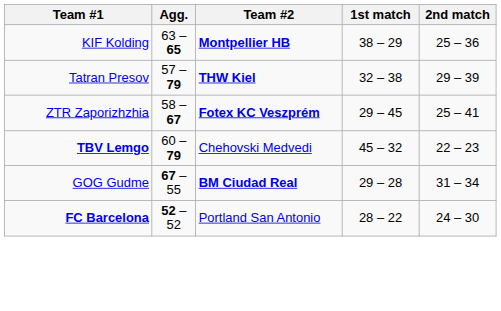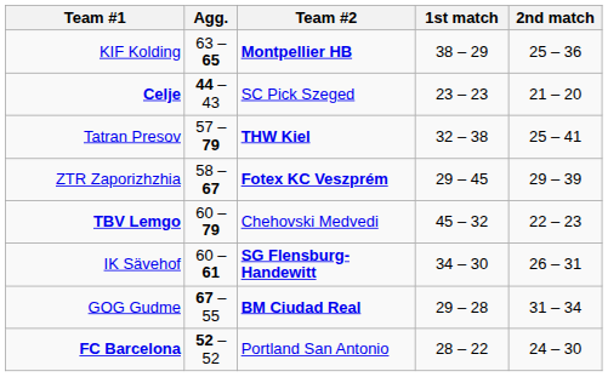 <table class=wikitable style="text-align:center">
 <tr>
 <th width=200>Team #1</th>
 <th width=50>Agg.</th>
 <th width=200>Team #2</th>
 <th width=100>1st match</th>
 <th width=100>2nd match</th>
 </tr>
 <tr>
 <td align=right><a href='#'>KIF Kolding</a> </td>
 <td>63 – <strong>65</strong></td>
 <td align=left> <strong><a href='#'>Montpellier HB</a></strong></td>
 <td>38 – 29</td>
 <td>25 – 36</td>
 </tr>
 <tr>
+<td align=right><strong><a href='#'>Celje</a></strong> </td>
+<td><strong>44</strong> – 43</td>
+<td align=left> <a href='#'>SC Pick Szeged</a></td>
+<td>23 – 23</td>
+<td>21 – 20</td>
+</tr>
+<tr>
 <td align=right><a href='#'>Tatran Presov</a> </td>
 <td>57 – <strong>79</strong></td>
 <td align=left> <strong><a href='#'>THW Kiel</a></strong></td>
 <td>32 – 38</td>
-<td>29 – 39</td>
+<td>25 – 41</td>
 </tr>
 <tr>
 <td align=right><a href='#'>ZTR Zaporizhzhia</a> </td>
 <td>58 – <strong>67</strong></td>
 <td align=left> <strong><a href='#'>Fotex KC Veszprém</a></strong></td>
 <td>29 – 45</td>
-<td>25 – 41</td>
+<td>29 – 39</td>
 </tr>
 <tr>
 <td align=right><strong><a href='#'>TBV Lemgo</a></strong> </td>
 <td>60 – <strong>79</strong></td>
 <td align=left> <a href='#'>Chehovski Medvedi</a></td>
 <td>45 – 32</td>
 <td>22 – 23</td>
+</tr>
+<tr>
+<td align=right><a href='#'>IK Sävehof</a> </td>
+<td>60 – <strong>61</strong></td>
+<td align=left> <strong><a href='#'>SG Flensburg-Handewitt</a></strong></td>
+<td>34 – 30</td>
+<td>26 – 31</td>
 </tr>
 <tr>
 <td align=right><a href='#'>GOG Gudme</a> </td>
 <td><strong>67</strong> – 55</td>
 <td align=left> <strong><a href='#'>BM Ciudad Real</a></strong></td>
 <td>29 – 28</td>
 <td>31 – 34</td>
 </tr>
 <tr>
 <td align=right><strong><a href='#'>FC Barcelona</a></strong> </td>
 <td><strong>52</strong> – 52</td>
 <td align=left> <a href='#'>Portland San Antonio</a></td>
 <td>28 – 22</td>
 <td>24 – 30</td>
 </tr>
 </table>
